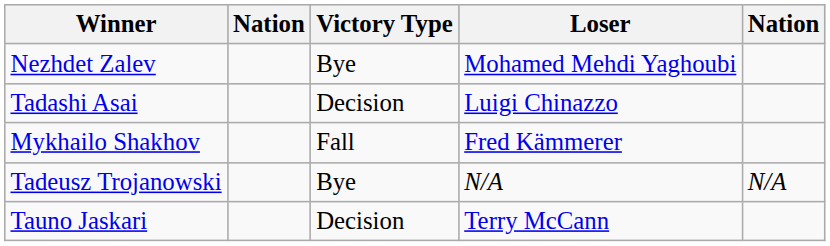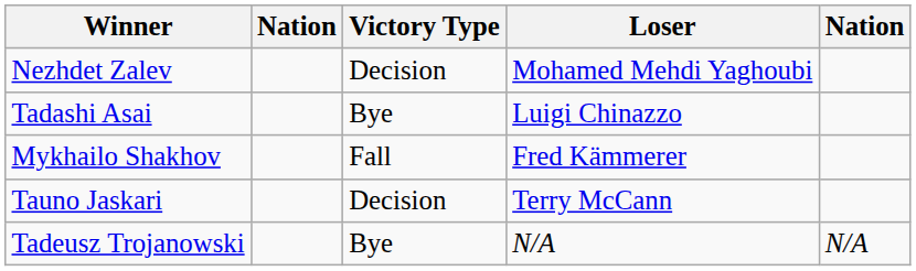 <table class="wikitable sortable" style="text-align:left;">
 <tr>
 <th>Winner</th>
 <th>Nation</th>
 <th>Victory Type</th>
 <th>Loser</th>
 <th>Nation</th>
 </tr>
 <tr>
 <td><a href='#'>Nezhdet Zalev</a></td>
 <td></td>
-<td>Bye</td>
+<td>Decision</td>
 <td><a href='#'>Mohamed Mehdi Yaghoubi</a></td>
 <td></td>
 </tr>
 <tr>
 <td><a href='#'>Tadashi Asai</a></td>
 <td></td>
-<td>Decision</td>
+<td>Bye</td>
 <td><a href='#'>Luigi Chinazzo</a></td>
 <td></td>
 </tr>
 <tr>
 <td><a href='#'>Mykhailo Shakhov</a></td>
 <td></td>
 <td>Fall</td>
 <td><a href='#'>Fred Kämmerer</a></td>
 <td></td>
 </tr>
 <tr>
+<td><a href='#'>Tauno Jaskari</a></td>
+<td></td>
+<td>Decision</td>
+<td><a href='#'>Terry McCann</a></td>
+<td></td>
+</tr>
+<tr>
 <td><a href='#'>Tadeusz Trojanowski</a></td>
 <td></td>
 <td>Bye</td>
 <td><em>N/A</em></td>
 <td><em>N/A</em></td>
 </tr>
-<tr>
-<td><a href='#'>Tauno Jaskari</a></td>
-<td></td>
-<td>Decision</td>
-<td><a href='#'>Terry McCann</a></td>
-<td></td>
-</tr>
 </table>
